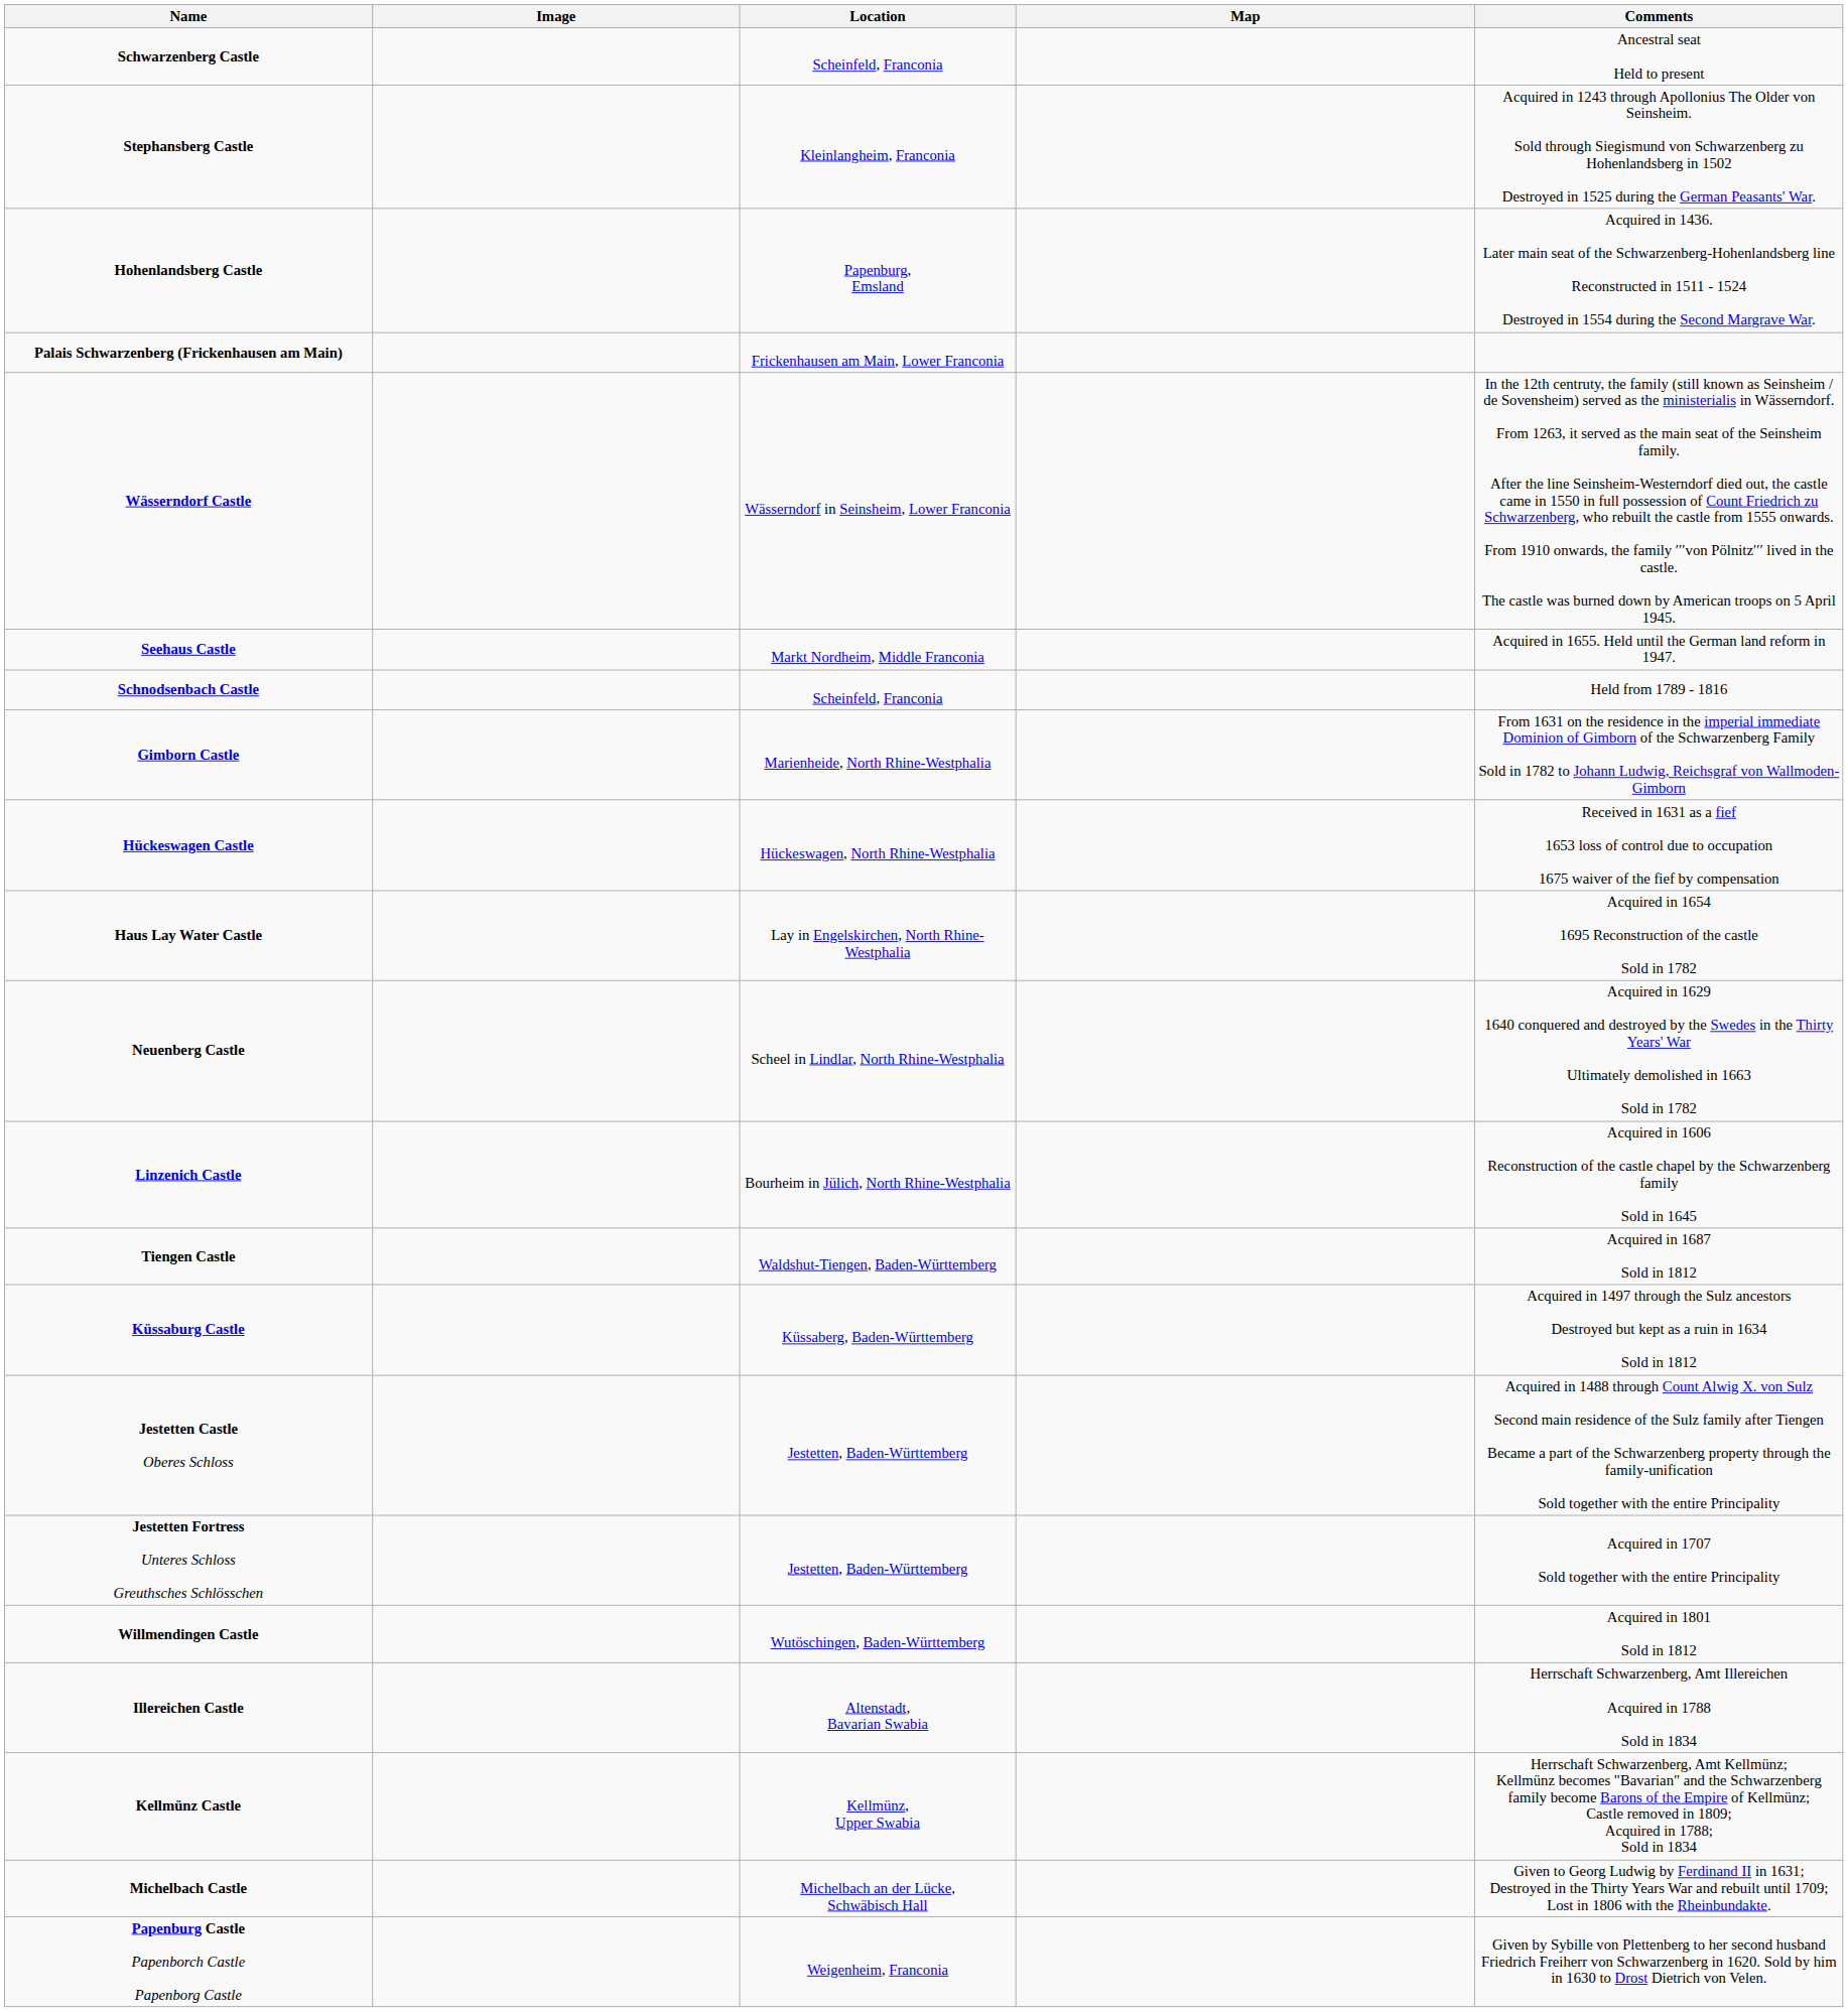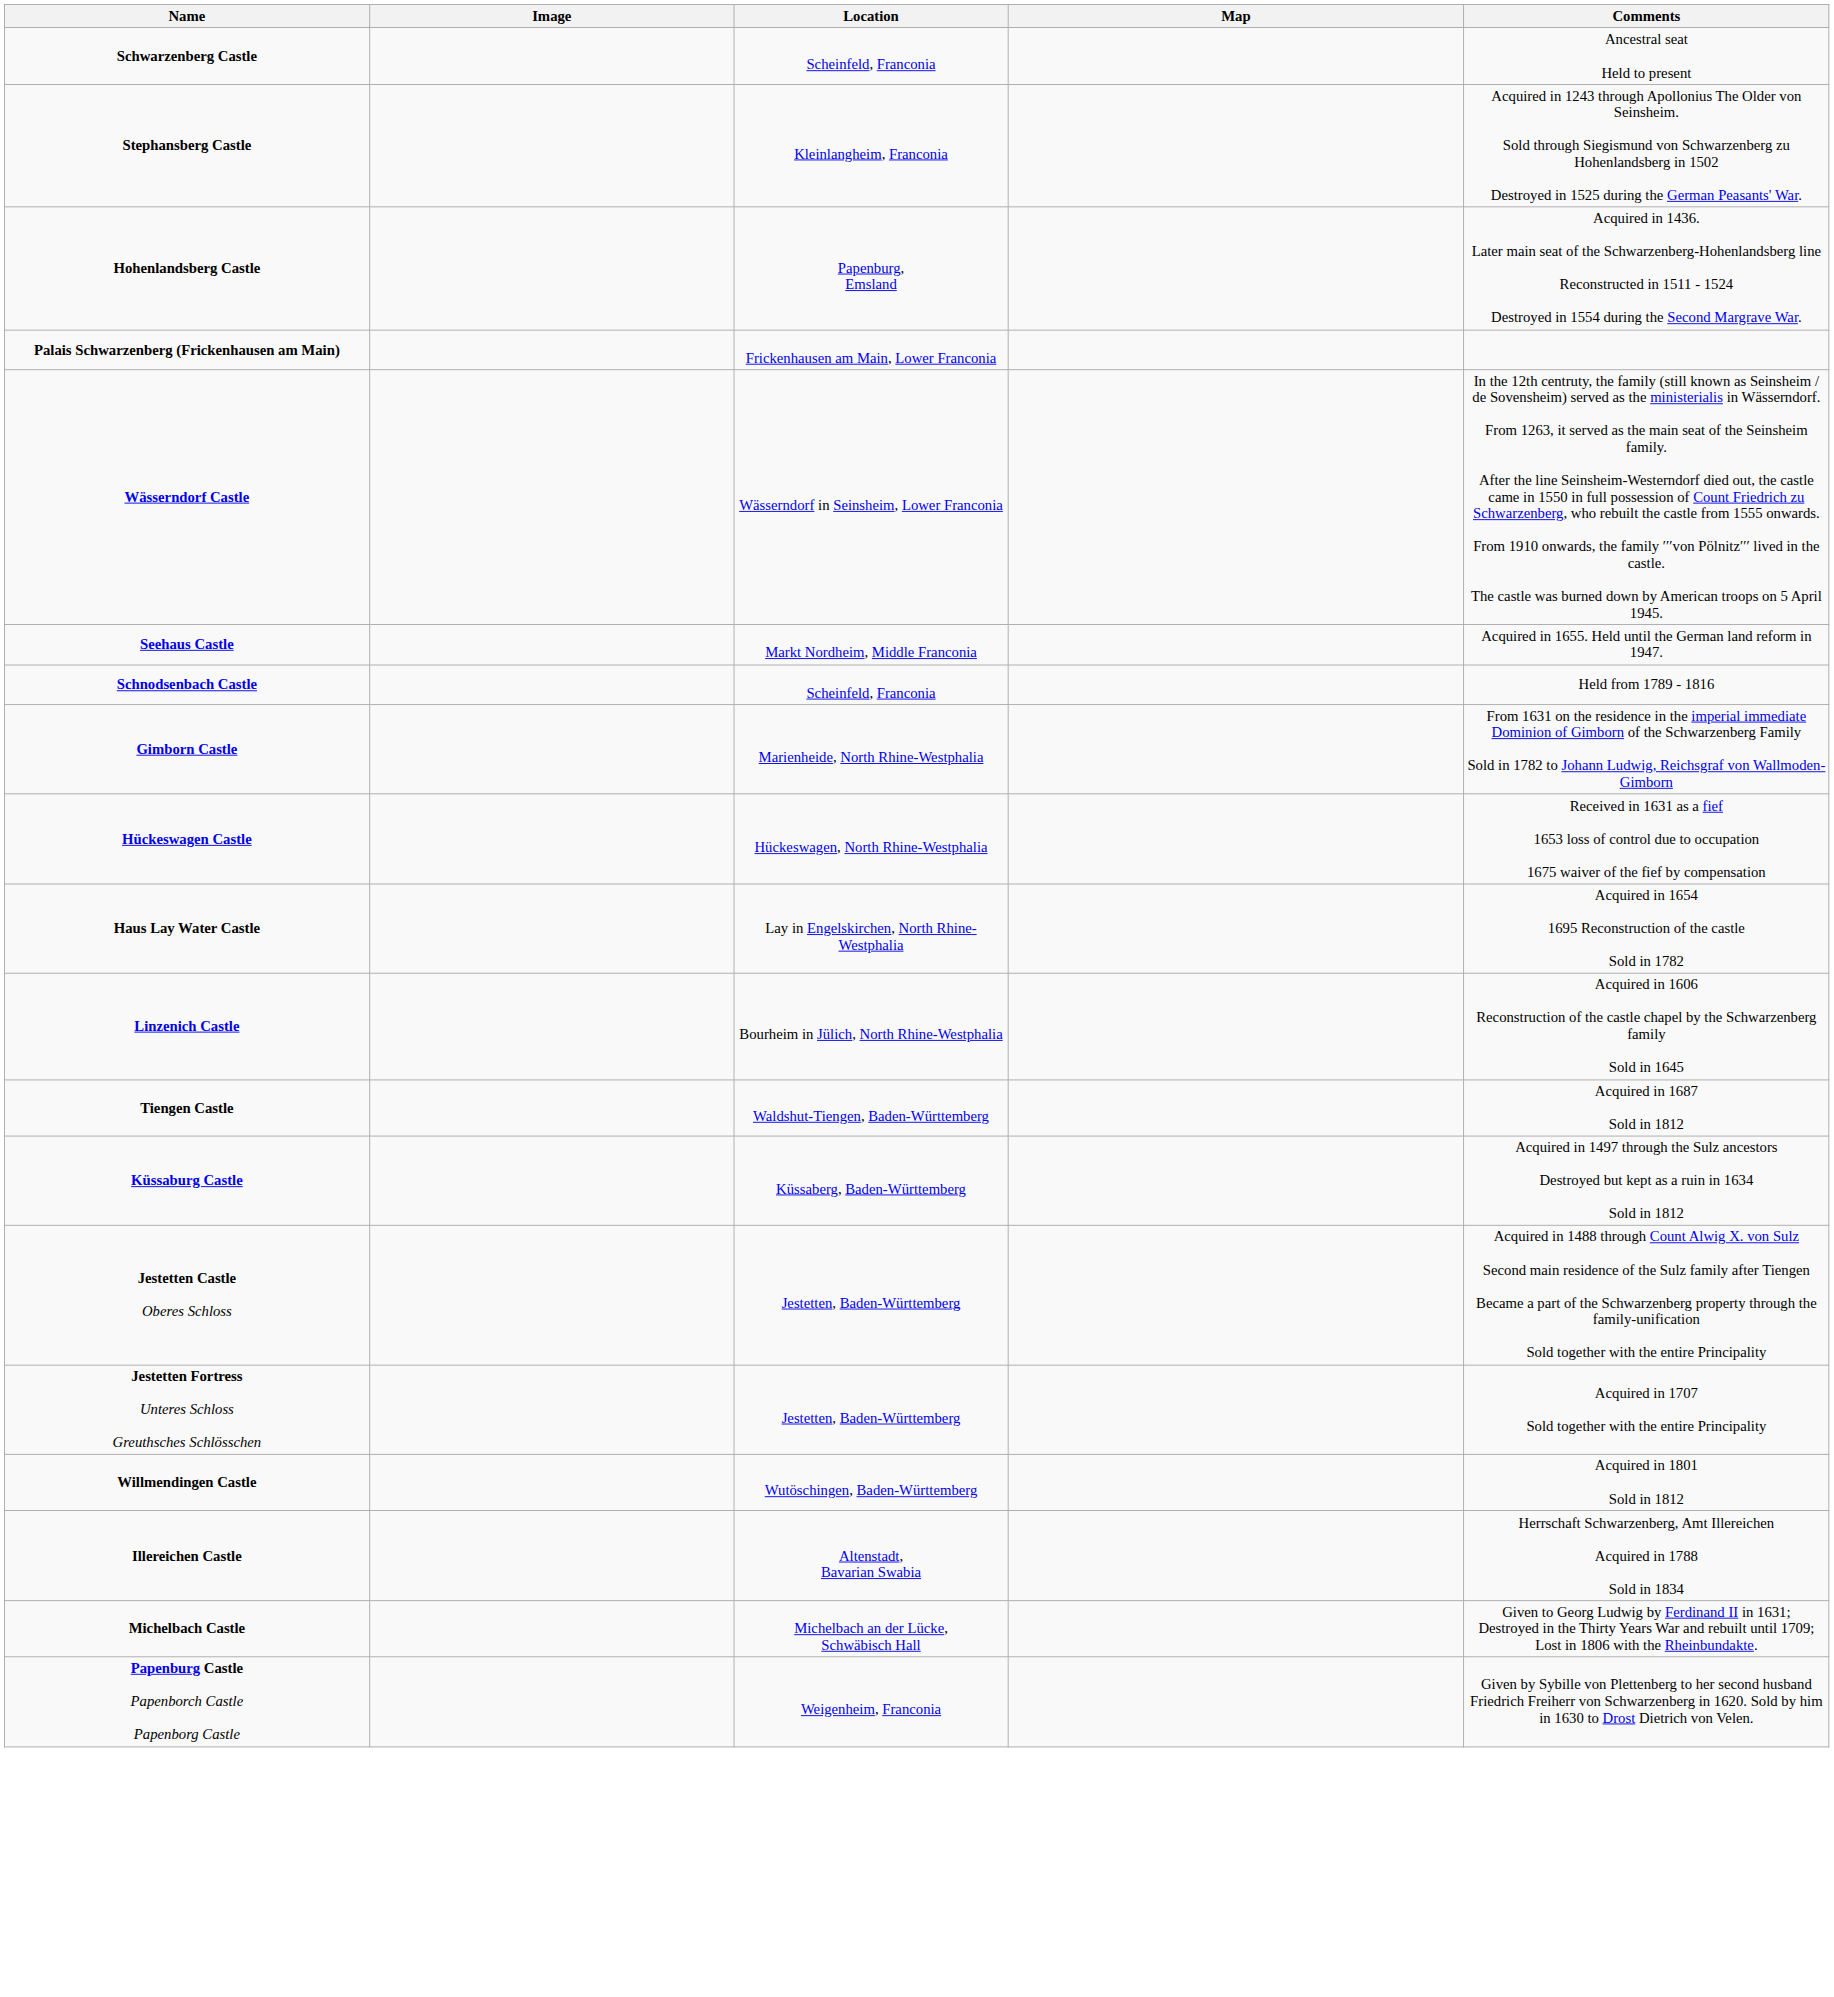 <table class="wikitable" style="text-align:center; width:100%">
 <tr>
 <th width=20%>Name</th>
 <th width=20%>Image</th>
 <th width=15%>Location</th>
 <th width=25%>Map</th>
 <th width=20%>Comments</th>
 </tr>
 <tr>
 <td><strong>Schwarzenberg Castle</strong></td>
 <td></td>
 <td><br><a href='#'>Scheinfeld</a>, <a href='#'>Franconia</a></td>
 <td></td>
 <td>Ancestral seat<br><br>Held to present</td>
 </tr>
 <tr>
 <td><strong>Stephansberg Castle</strong></td>
 <td></td>
 <td><br><a href='#'>Kleinlangheim</a>, <a href='#'>Franconia</a></td>
 <td></td>
 <td>Acquired in 1243 through Apollonius The Older von Seinsheim.<br><br>Sold through Siegismund von Schwarzenberg zu Hohenlandsberg in 1502<br><br>Destroyed in 1525 during the <a href='#'>German Peasants' War</a>.</td>
 </tr>
 <tr>
 <td><strong>Hohenlandsberg Castle</strong></td>
 <td></td>
 <td><br><a href='#'>Papenburg</a>,<br><a href='#'>Emsland</a></td>
 <td></td>
 <td>Acquired in 1436.<br><br>Later main seat of the Schwarzenberg-Hohenlandsberg line<br><br>Reconstructed in 1511 - 1524<br><br>Destroyed in 1554 during the <a href='#'>Second Margrave War</a>.</td>
 </tr>
 <tr>
 <td><strong>Palais Schwarzenberg (Frickenhausen am Main)</strong></td>
 <td></td>
 <td><br><a href='#'>Frickenhausen am Main</a>, <a href='#'>Lower Franconia</a></td>
 <td></td>
 <td></td>
 </tr>
 <tr>
 <td><strong><a href='#'>Wässerndorf Castle</a></strong></td>
 <td></td>
 <td><br><a href='#'>Wässerndorf</a> in <a href='#'>Seinsheim</a>, <a href='#'>Lower Franconia</a></td>
 <td></td>
 <td>In the 12th centruty, the family (still known as Seinsheim / de Sovensheim) served as the <a href='#'>ministerialis</a> in Wässerndorf.<br><br>From 1263, it served as the main seat of the Seinsheim family.<br><br>After the line Seinsheim-Westerndorf died out, the castle came in 1550 in full possession of <a href='#'>Count Friedrich zu Schwarzenberg</a>, who rebuilt the castle from 1555 onwards.<br><br>From 1910 onwards, the family ′′′von Pölnitz′′′ lived in the castle.<br><br>The castle was burned down by American troops on 5 April 1945.</td>
 </tr>
 <tr>
 <td><strong><a href='#'>Seehaus Castle</a></strong></td>
 <td></td>
 <td><br><a href='#'>Markt Nordheim</a>, <a href='#'>Middle Franconia</a></td>
 <td></td>
 <td>Acquired in 1655. Held until the German land reform in 1947.</td>
 </tr>
 <tr>
 <td><strong><a href='#'>Schnodsenbach Castle</a></strong></td>
 <td></td>
 <td><br><a href='#'>Scheinfeld</a>, <a href='#'>Franconia</a></td>
 <td></td>
 <td>Held from 1789 - 1816</td>
 </tr>
 <tr>
 <td><strong><a href='#'>Gimborn Castle</a></strong></td>
 <td></td>
 <td><br><a href='#'>Marienheide</a>, <a href='#'>North Rhine-Westphalia</a></td>
 <td></td>
 <td>From 1631 on the residence in the <a href='#'>imperial immediate</a> <a href='#'>Dominion of Gimborn</a> of the Schwarzenberg Family<br><br>Sold in 1782 to <a href='#'>Johann Ludwig, Reichsgraf von Wallmoden-Gimborn</a></td>
 </tr>
 <tr>
 <td><strong><a href='#'>Hückeswagen Castle</a></strong></td>
 <td></td>
 <td><br><a href='#'>Hückeswagen</a>, <a href='#'>North Rhine-Westphalia</a></td>
 <td></td>
 <td>Received in 1631 as a <a href='#'>fief</a><br><br>1653 loss of control due to occupation<br><br>1675 waiver of the fief by compensation</td>
 </tr>
 <tr>
 <td><strong>Haus Lay Water Castle</strong></td>
 <td></td>
 <td><br>Lay in <a href='#'>Engelskirchen</a>, <a href='#'>North Rhine-Westphalia</a></td>
 <td></td>
 <td>Acquired in 1654<br><br>1695 Reconstruction of the castle<br><br>Sold in 1782</td>
 </tr>
 <tr>
-<td><strong>Neuenberg Castle</strong></td>
-<td></td>
-<td><br>Scheel in <a href='#'>Lindlar</a>, <a href='#'>North Rhine-Westphalia</a></td>
-<td></td>
-<td>Acquired in 1629<br><br>1640 conquered and destroyed by the <a href='#'>Swedes</a> in the <a href='#'>Thirty Years' War</a><br><br>Ultimately demolished in 1663<br><br>Sold in 1782</td>
-</tr>
-<tr>
 <td><strong><a href='#'>Linzenich Castle</a></strong></td>
 <td></td>
 <td><br>Bourheim in <a href='#'>Jülich</a>, <a href='#'>North Rhine-Westphalia</a></td>
 <td></td>
 <td>Acquired in 1606<br><br>Reconstruction of the castle chapel by the Schwarzenberg family<br><br>Sold in 1645</td>
 </tr>
 <tr>
 <td><strong>Tiengen Castle</strong></td>
 <td></td>
 <td><br><a href='#'>Waldshut-Tiengen</a>, <a href='#'>Baden-Württemberg</a></td>
 <td></td>
 <td>Acquired in 1687<br><br>Sold in 1812</td>
 </tr>
 <tr>
 <td><strong><a href='#'>Küssaburg Castle</a></strong></td>
 <td></td>
 <td><br><a href='#'>Küssaberg</a>, <a href='#'>Baden-Württemberg</a></td>
 <td></td>
 <td>Acquired in 1497 through the Sulz ancestors<br><br>Destroyed but kept as a ruin in 1634<br><br>Sold in 1812</td>
 </tr>
 <tr>
 <td><strong>Jestetten Castle</strong><br><br><em>Oberes Schloss</em></td>
 <td></td>
 <td><br><a href='#'>Jestetten</a>, <a href='#'>Baden-Württemberg</a></td>
 <td></td>
 <td>Acquired in 1488 through <a href='#'>Count Alwig X. von Sulz</a><br><br>Second main residence of the Sulz family after Tiengen<br><br>Became a part of the Schwarzenberg property through the family-unification<br><br>Sold together with the entire Principality</td>
 </tr>
 <tr>
 <td><strong>Jestetten Fortress</strong><br><br><em>Unteres Schloss</em><br><br><em>Greuthsches Schlösschen</em></td>
 <td></td>
 <td><br><a href='#'>Jestetten</a>, <a href='#'>Baden-Württemberg</a></td>
 <td></td>
 <td>Acquired in 1707<br><br>Sold together with the entire Principality</td>
 </tr>
 <tr>
 <td><strong>Willmendingen Castle</strong></td>
 <td></td>
 <td><br><a href='#'>Wutöschingen</a>, <a href='#'>Baden-Württemberg</a></td>
 <td></td>
 <td>Acquired in 1801<br><br>Sold in 1812</td>
 </tr>
 <tr>
 <td><strong>Illereichen Castle</strong></td>
 <td></td>
 <td><br><a href='#'>Altenstadt</a>,<br><a href='#'>Bavarian Swabia</a></td>
 <td></td>
 <td>Herrschaft Schwarzenberg, Amt Illereichen<br><br>Acquired in 1788<br><br>Sold in 1834</td>
 </tr>
 <tr>
-<td><strong>Kellmünz Castle</strong></td>
-<td></td>
-<td><br><a href='#'>Kellmünz</a>,<br><a href='#'>Upper Swabia</a></td>
-<td></td>
-<td>Herrschaft Schwarzenberg, Amt Kellmünz;<br>Kellmünz becomes "Bavarian" and the Schwarzenberg family become <a href='#'> Barons of the Empire</a> of Kellmünz;<br>Castle removed in 1809;<br>Acquired in 1788;<br>Sold in 1834</td>
-</tr>
-<tr>
 <td><strong>Michelbach Castle</strong></td>
 <td></td>
 <td><br><a href='#'>Michelbach an der Lücke</a>,<br><a href='#'>Schwäbisch Hall</a></td>
 <td></td>
 <td>Given to Georg Ludwig by <a href='#'>Ferdinand II</a> in 1631;<br>Destroyed in the Thirty Years War and rebuilt until 1709;<br>Lost in 1806 with the <a href='#'>Rheinbundakte</a>.</td>
 </tr>
 <tr>
 <td><strong><a href='#'>Papenburg</a> Castle</strong><br><br><em>Papenborch Castle</em><br><br><em>Papenborg Castle</em></td>
 <td></td>
 <td><br><a href='#'>Weigenheim</a>, <a href='#'>Franconia</a></td>
 <td></td>
 <td>Given by Sybille von Plettenberg to her second husband Friedrich Freiherr von Schwarzenberg in 1620. Sold by him in 1630 to <a href='#'>Drost</a> Dietrich von Velen.</td>
 </tr>
 </table>
